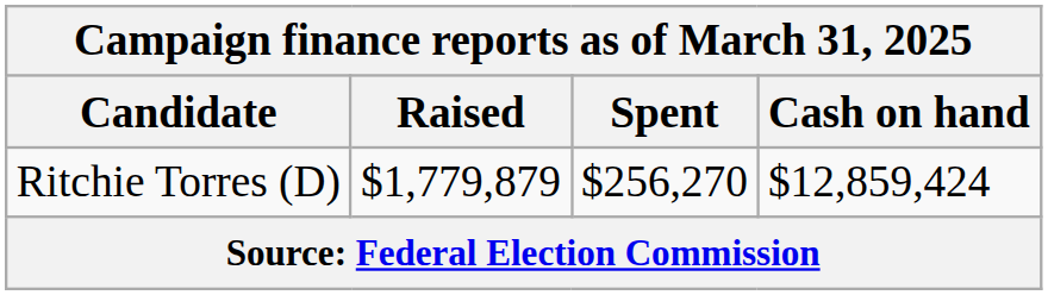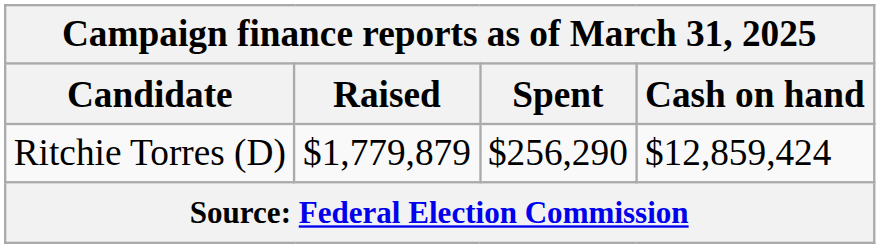 <table class="wikitable sortable">
 <tr>
 <th colspan=4>Campaign finance reports as of March 31, 2025</th>
 </tr>
 <tr style="text-align:center;">
 <th>Candidate</th>
 <th>Raised</th>
 <th>Spent</th>
 <th>Cash on hand</th>
 </tr>
 <tr>
 <td>Ritchie Torres (D)</td>
 <td>$1,779,879</td>
-<td>$256,270</td>
+<td>$256,290</td>
 <td>$12,859,424</td>
 </tr>
 <tr>
 <th colspan="4"><small>Source: <a href='#'>Federal Election Commission</a></small></th>
 </tr>
 </table>
